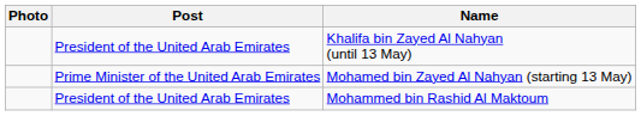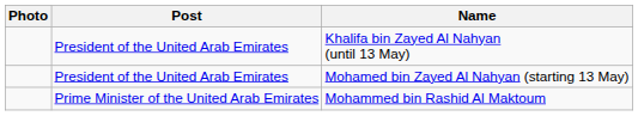 <table class="wikitable">
 <tr>
 <th>Photo</th>
 <th>Post</th>
 <th>Name</th>
 </tr>
 <tr>
 <td></td>
 <td><a href='#'>President of the United Arab Emirates</a></td>
 <td><a href='#'>Khalifa bin Zayed Al Nahyan</a><br>(until 13 May)</td>
 </tr>
 <tr>
 <td></td>
-<td><a href='#'>Prime Minister of the United Arab Emirates</a></td>
+<td><a href='#'>President of the United Arab Emirates</a></td>
 <td><a href='#'>Mohamed bin Zayed Al Nahyan</a> (starting 13 May)</td>
 </tr>
 <tr>
 <td></td>
-<td><a href='#'>President of the United Arab Emirates</a></td>
+<td><a href='#'>Prime Minister of the United Arab Emirates</a></td>
 <td><a href='#'>Mohammed bin Rashid Al Maktoum</a></td>
 </tr>
 </table>
